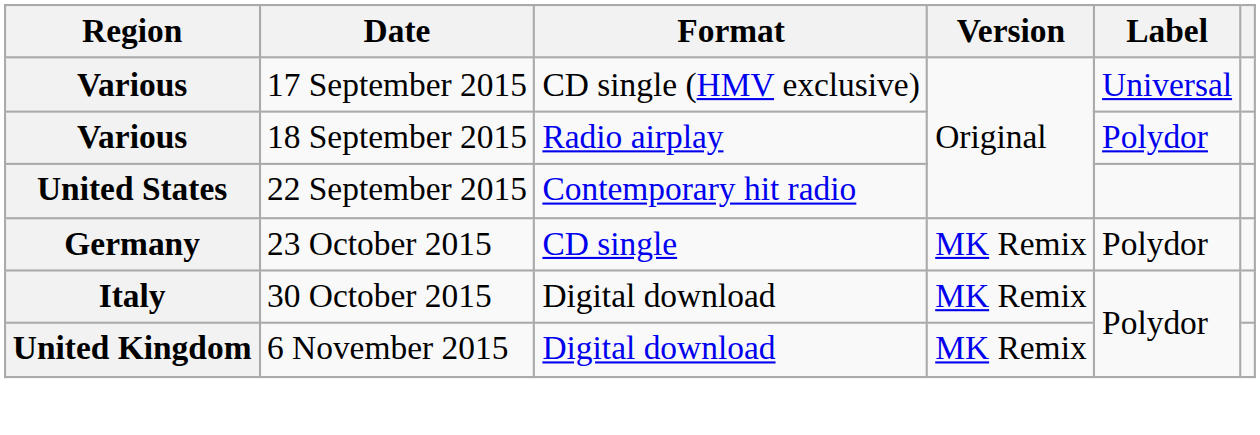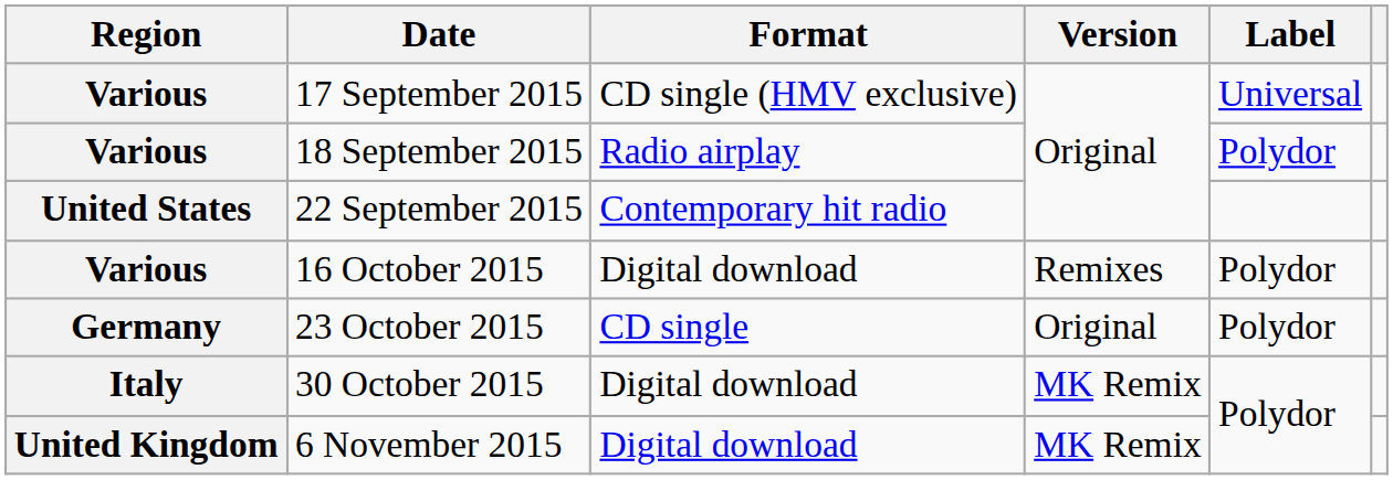 <table class="wikitable plainrowheaders">
 <tr>
 <th scope="col">Region</th>
 <th scope="col">Date</th>
 <th scope="col">Format</th>
 <th scope="col">Version</th>
 <th scope="col">Label</th>
 <th scope="col"></th>
 </tr>
 <tr>
 <th scope="row">Various</th>
 <td>17 September 2015</td>
 <td>CD single (<a href='#'>HMV</a> exclusive)</td>
 <td rowspan="3">Original</td>
 <td><a href='#'>Universal</a></td>
 <td align="center"></td>
 </tr>
 <tr>
 <th scope="row">Various</th>
 <td>18 September 2015</td>
 <td><a href='#'>Radio airplay</a></td>
 <td><a href='#'>Polydor</a></td>
 <td align="center"></td>
 </tr>
 <tr>
 <th scope="row">United States</th>
 <td>22 September 2015</td>
 <td><a href='#'>Contemporary hit radio</a></td>
 <td></td>
 <td align="center"></td>
 </tr>
 <tr>
+<th scope="row">Various</th>
+<td>16 October 2015</td>
+<td>Digital download</td>
+<td>Remixes</td>
+<td>Polydor</td>
+<td align="center"></td>
+</tr>
+<tr>
 <th scope="row">Germany</th>
 <td>23 October 2015</td>
 <td><a href='#'>CD single</a></td>
-<td><a href='#'>MK</a> Remix</td>
+<td>Original</td>
 <td>Polydor</td>
 <td align="center"></td>
 </tr>
 <tr>
 <th scope="row">Italy</th>
 <td>30 October 2015</td>
 <td>Digital download</td>
 <td><a href='#'>MK</a> Remix</td>
 <td rowspan="2">Polydor</td>
 <td align="center"></td>
 </tr>
 <tr>
 <th scope="row">United Kingdom</th>
 <td>6 November 2015</td>
 <td><a href='#'>Digital download</a></td>
 <td><a href='#'>MK</a> Remix</td>
 <td align="center"></td>
 </tr>
 </table>
